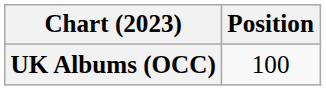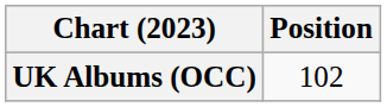 <table class="wikitable plainrowheaders" style="text-align:center">
 <tr>
 <th scope="col">Chart (2023)</th>
 <th scope="col">Position</th>
 </tr>
 <tr>
 <th scope="row">UK Albums (OCC)</th>
-<td>100</td>
+<td>102</td>
 </tr>
 </table>
